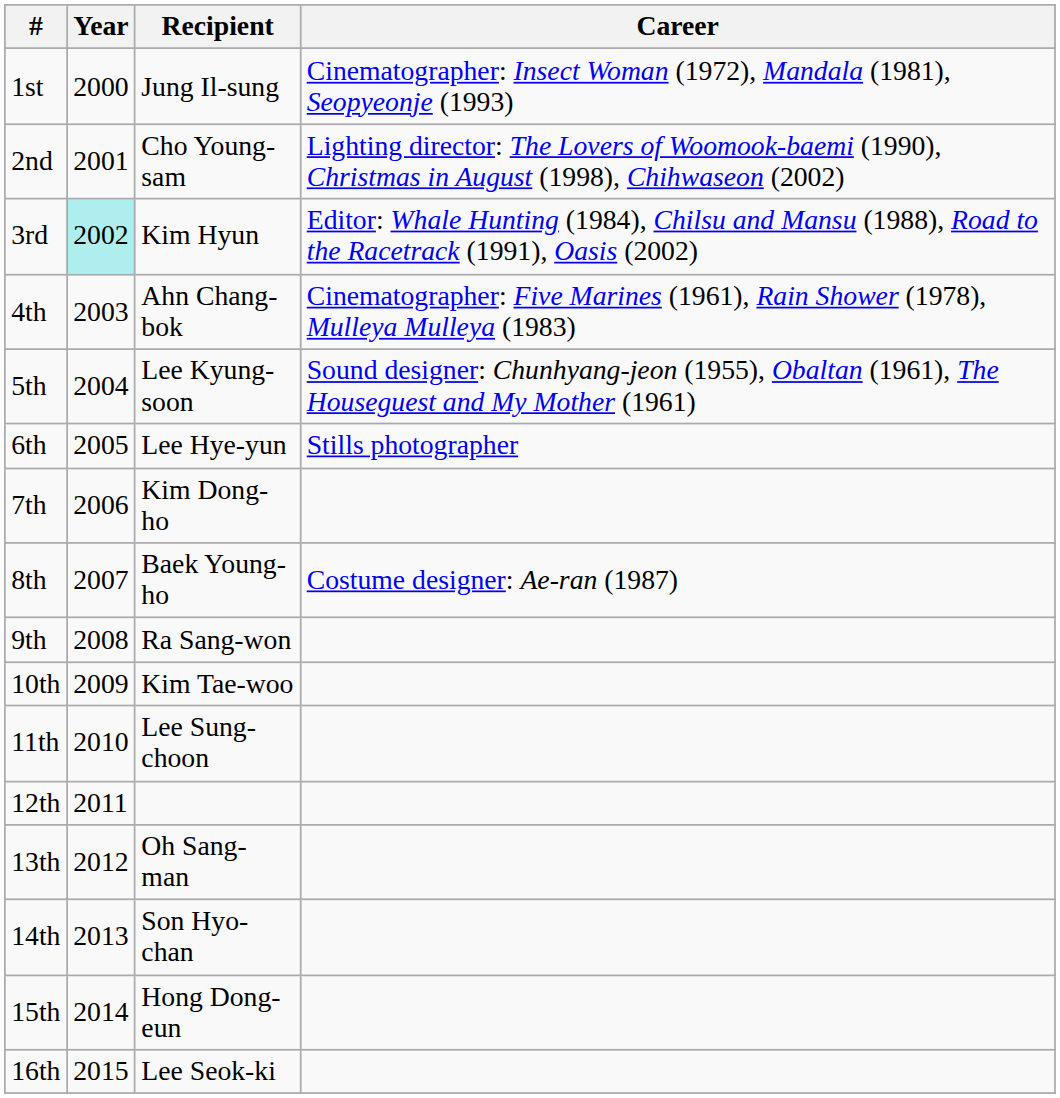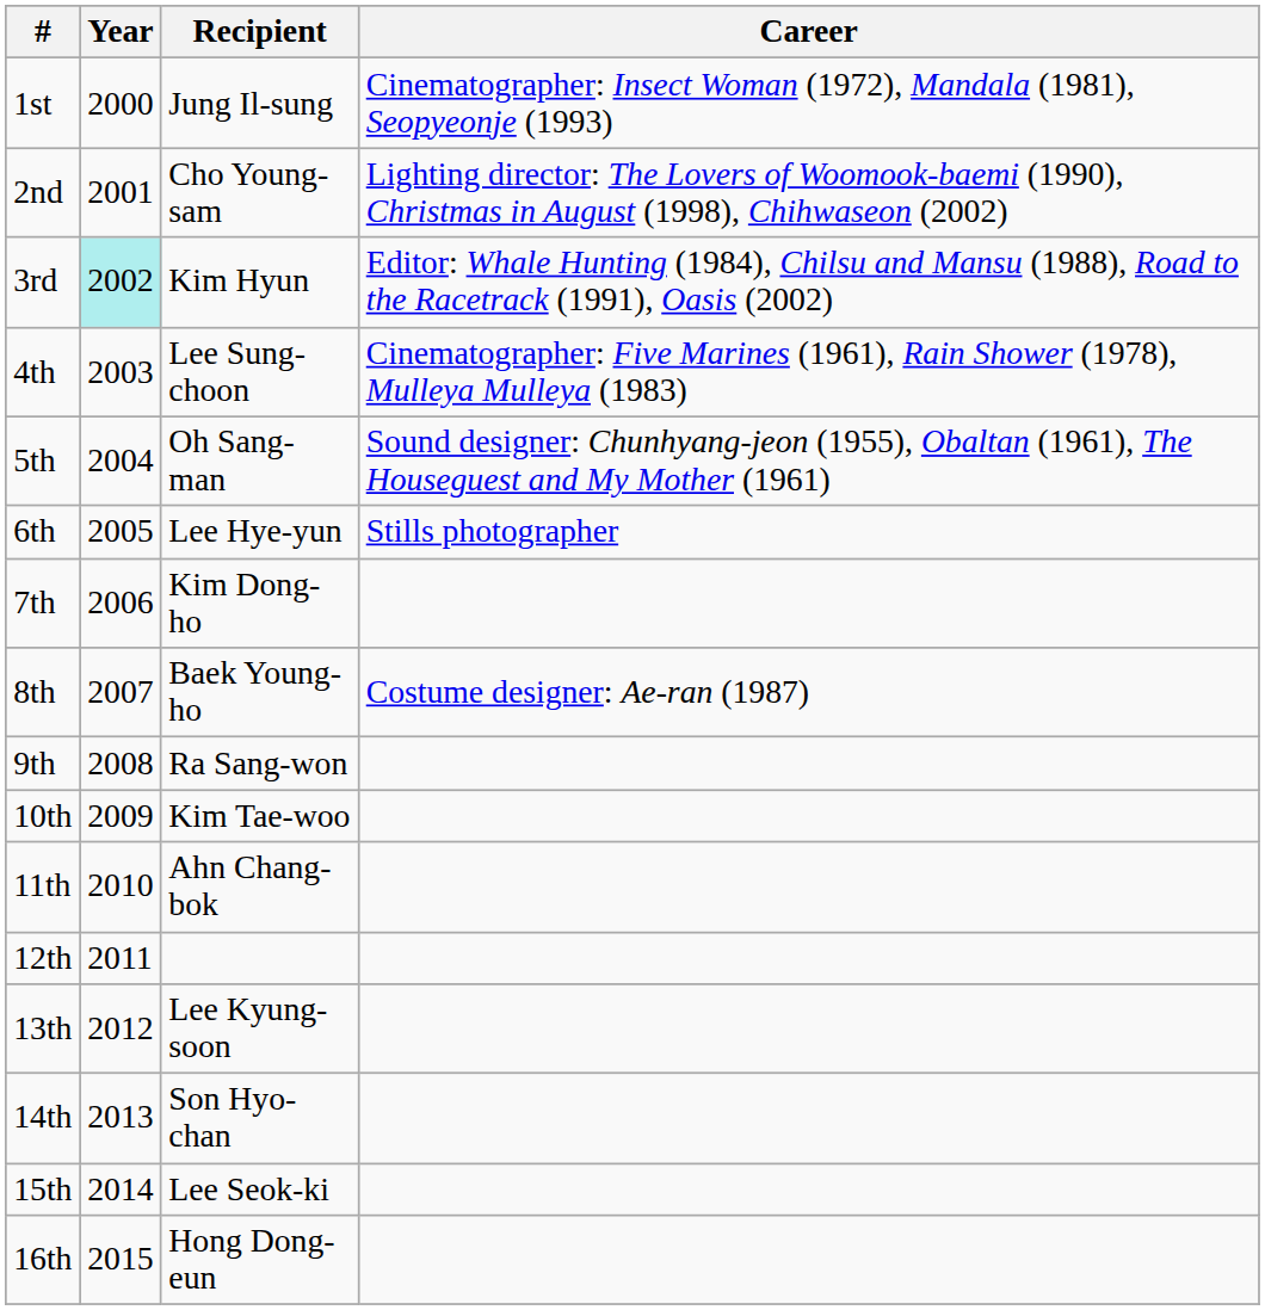 <table class="wikitable">
 <tr>
 <th width=10>#</th>
 <th width=10>Year</th>
 <th>Recipient</th>
 <th>Career</th>
 </tr>
 <tr>
 <td>1st</td>
 <td>2000</td>
 <td>Jung Il-sung</td>
 <td><a href='#'>Cinematographer</a>: <em><a href='#'>Insect Woman</a></em> (1972), <em><a href='#'>Mandala</a></em> (1981), <em><a href='#'>Seopyeonje</a></em> (1993)</td>
 </tr>
 <tr>
 <td>2nd</td>
 <td>2001</td>
 <td>Cho Young-sam</td>
 <td><a href='#'>Lighting director</a>: <em><a href='#'>The Lovers of Woomook-baemi</a></em> (1990), <em><a href='#'>Christmas in August</a></em> (1998), <em><a href='#'>Chihwaseon</a></em> (2002)</td>
 </tr>
 <tr>
 <td>3rd</td>
 <td style="background: paleturquoise;">2002</td>
 <td>Kim Hyun</td>
 <td><a href='#'>Editor</a>: <em><a href='#'>Whale Hunting</a></em> (1984), <em><a href='#'>Chilsu and Mansu</a></em> (1988), <em><a href='#'>Road to the Racetrack</a></em> (1991), <em><a href='#'>Oasis</a></em> (2002)</td>
 </tr>
 <tr>
 <td>4th</td>
 <td>2003</td>
-<td>Ahn Chang-bok</td>
+<td>Lee Sung-choon</td>
 <td><a href='#'>Cinematographer</a>: <em><a href='#'>Five Marines</a></em> (1961), <em><a href='#'>Rain Shower</a></em> (1978), <em><a href='#'>Mulleya Mulleya</a></em> (1983)</td>
 </tr>
 <tr>
 <td>5th</td>
 <td>2004</td>
-<td>Lee Kyung-soon</td>
+<td>Oh Sang-man</td>
 <td><a href='#'>Sound designer</a>: <em>Chunhyang-jeon</em> (1955), <em><a href='#'>Obaltan</a></em> (1961), <em><a href='#'>The Houseguest and My Mother</a></em> (1961)</td>
 </tr>
 <tr>
 <td>6th</td>
 <td>2005</td>
 <td>Lee Hye-yun</td>
 <td><a href='#'>Stills photographer</a></td>
 </tr>
 <tr>
 <td>7th</td>
 <td>2006</td>
 <td>Kim Dong-ho</td>
 <td></td>
 </tr>
 <tr>
 <td>8th</td>
 <td>2007</td>
 <td>Baek Young-ho</td>
 <td><a href='#'>Costume designer</a>: <em>Ae-ran</em> (1987)</td>
 </tr>
 <tr>
 <td>9th</td>
 <td>2008</td>
 <td>Ra Sang-won</td>
 <td></td>
 </tr>
 <tr>
 <td>10th</td>
 <td>2009</td>
 <td>Kim Tae-woo</td>
 <td></td>
 </tr>
 <tr>
 <td>11th</td>
 <td>2010</td>
-<td>Lee Sung-choon</td>
+<td>Ahn Chang-bok</td>
 <td></td>
 </tr>
 <tr>
 <td>12th</td>
 <td>2011</td>
 <td></td>
 <td></td>
 </tr>
 <tr>
 <td>13th</td>
 <td>2012</td>
-<td>Oh Sang-man</td>
+<td>Lee Kyung-soon</td>
 </tr>
 <tr>
 <td>14th</td>
 <td>2013</td>
 <td>Son Hyo-chan</td>
 <td></td>
 </tr>
 <tr>
 <td>15th</td>
 <td>2014</td>
-<td>Hong Dong-eun</td>
+<td>Lee Seok-ki</td>
 <td></td>
 </tr>
 <tr>
 <td>16th</td>
 <td>2015</td>
-<td>Lee Seok-ki</td>
+<td>Hong Dong-eun</td>
 <td></td>
 </tr>
 </table>
